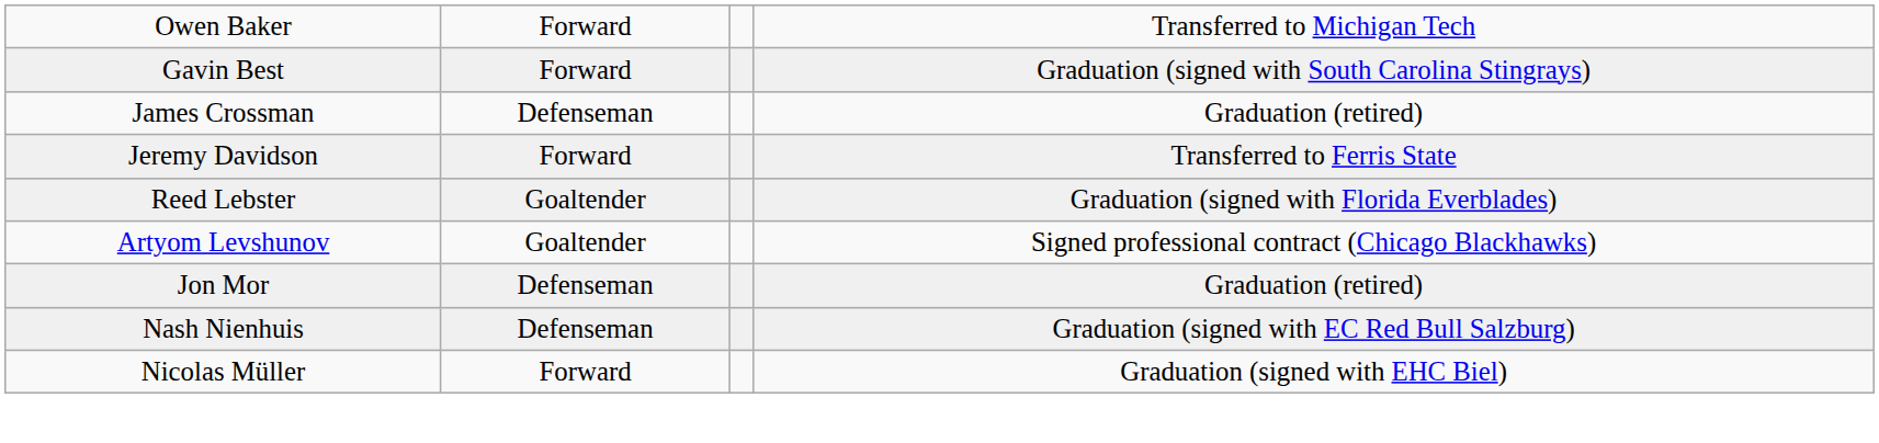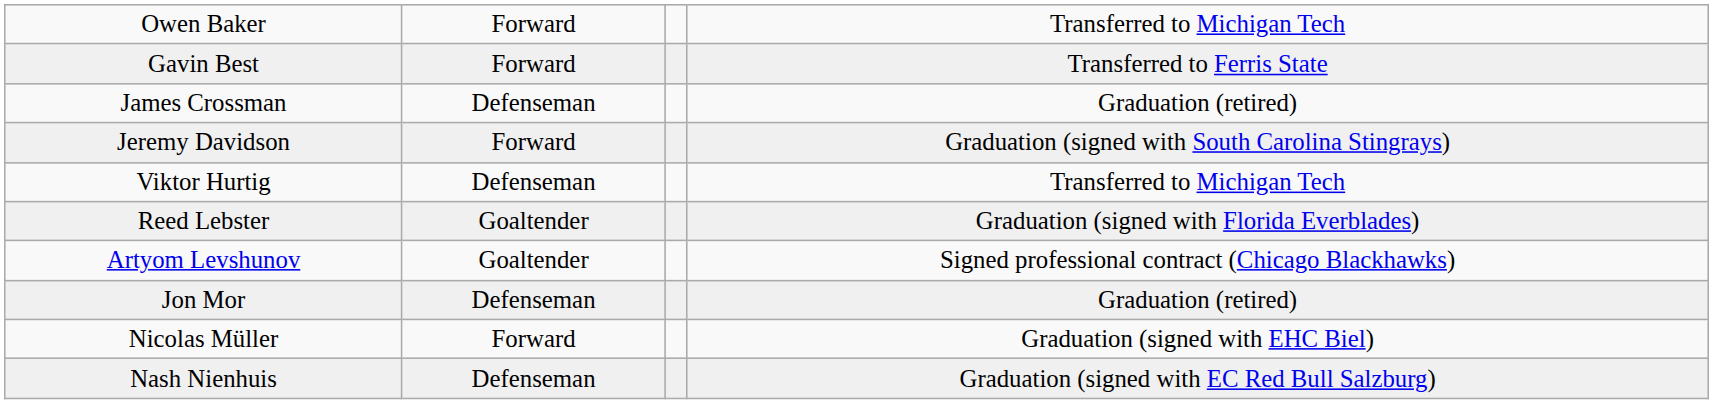 <table class="wikitable" width=1100>
 <tr align="center" bgcolor="">
 <td>Owen Baker</td>
 <td>Forward</td>
 <td></td>
 <td>Transferred to <a href='#'>Michigan Tech</a></td>
 </tr>
 <tr align="center" bgcolor="f0f0f0">
 <td>Gavin Best</td>
 <td>Forward</td>
 <td></td>
-<td>Graduation (signed with <a href='#'>South Carolina Stingrays</a>)</td>
+<td>Transferred to <a href='#'>Ferris State</a></td>
 </tr>
 <tr align="center" bgcolor="">
 <td>James Crossman</td>
 <td>Defenseman</td>
 <td></td>
 <td>Graduation (retired)</td>
 </tr>
 <tr align="center" bgcolor="f0f0f0">
 <td>Jeremy Davidson</td>
 <td>Forward</td>
 <td></td>
-<td>Transferred to <a href='#'>Ferris State</a></td>
+<td>Graduation (signed with <a href='#'>South Carolina Stingrays</a>)</td>
+</tr>
+<tr align="center" bgcolor="">
+<td>Viktor Hurtig</td>
+<td>Defenseman</td>
+<td></td>
+<td>Transferred to <a href='#'>Michigan Tech</a></td>
 </tr>
 <tr align="center" bgcolor="f0f0f0">
 <td>Reed Lebster</td>
 <td>Goaltender</td>
 <td></td>
 <td>Graduation (signed with <a href='#'>Florida Everblades</a>)</td>
 </tr>
 <tr align="center" bgcolor="">
 <td><a href='#'>Artyom Levshunov</a></td>
 <td>Goaltender</td>
 <td></td>
 <td>Signed professional contract (<a href='#'>Chicago Blackhawks</a>)</td>
 </tr>
 <tr align="center" bgcolor="f0f0f0">
 <td>Jon Mor</td>
 <td>Defenseman</td>
 <td></td>
 <td>Graduation (retired)</td>
 </tr>
+<tr align="center" bgcolor="">
+<td>Nicolas Müller</td>
+<td>Forward</td>
+<td></td>
+<td>Graduation (signed with <a href='#'>EHC Biel</a>)</td>
+</tr>
 <tr align="center" bgcolor="f0f0f0">
 <td>Nash Nienhuis</td>
 <td>Defenseman</td>
 <td></td>
 <td>Graduation (signed with <a href='#'>EC Red Bull Salzburg</a>)</td>
 </tr>
-<tr align="center" bgcolor="">
-<td>Nicolas Müller</td>
-<td>Forward</td>
-<td></td>
-<td>Graduation (signed with <a href='#'>EHC Biel</a>)</td>
-</tr>
 </table>
